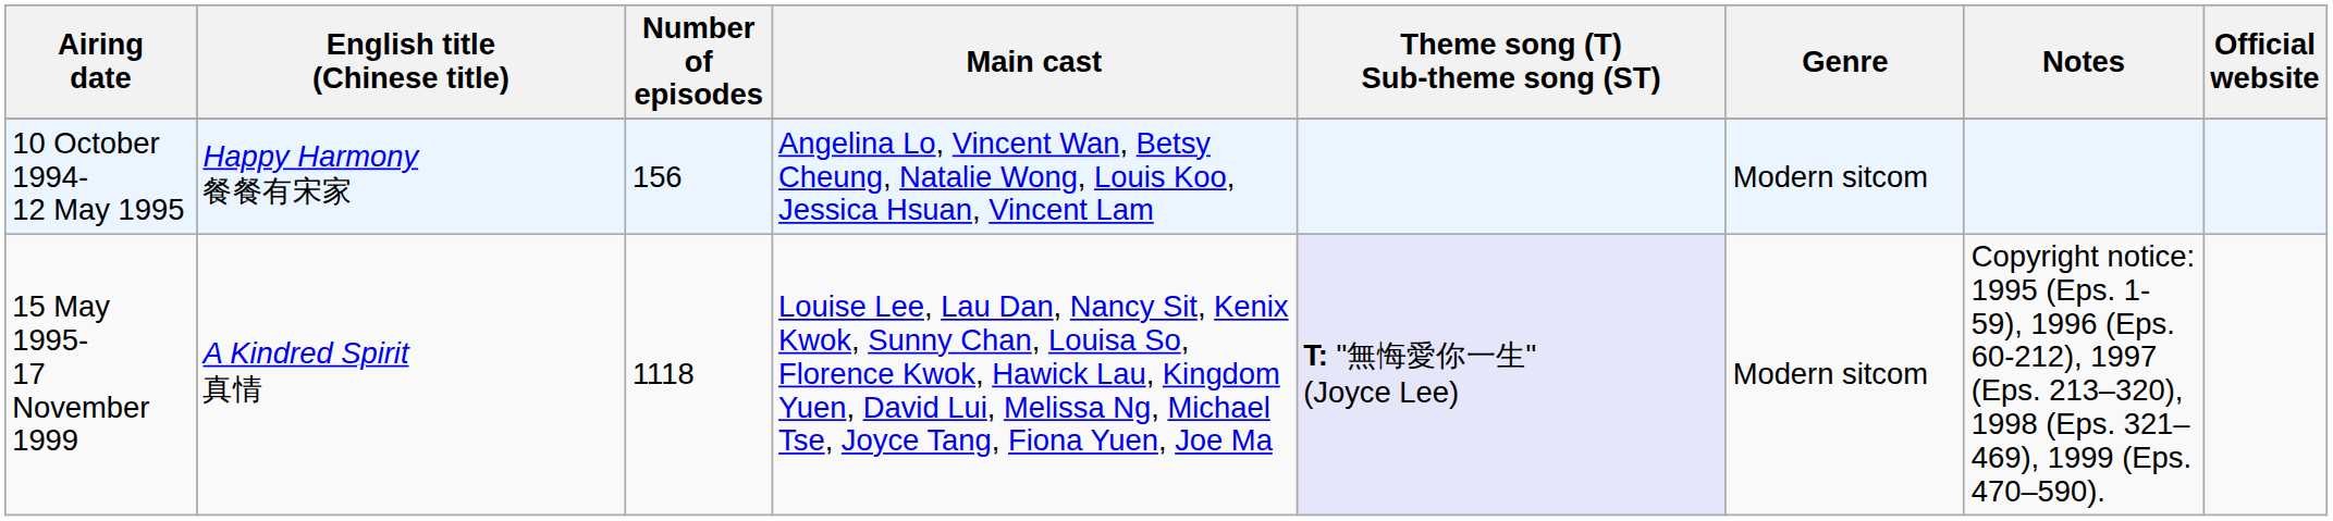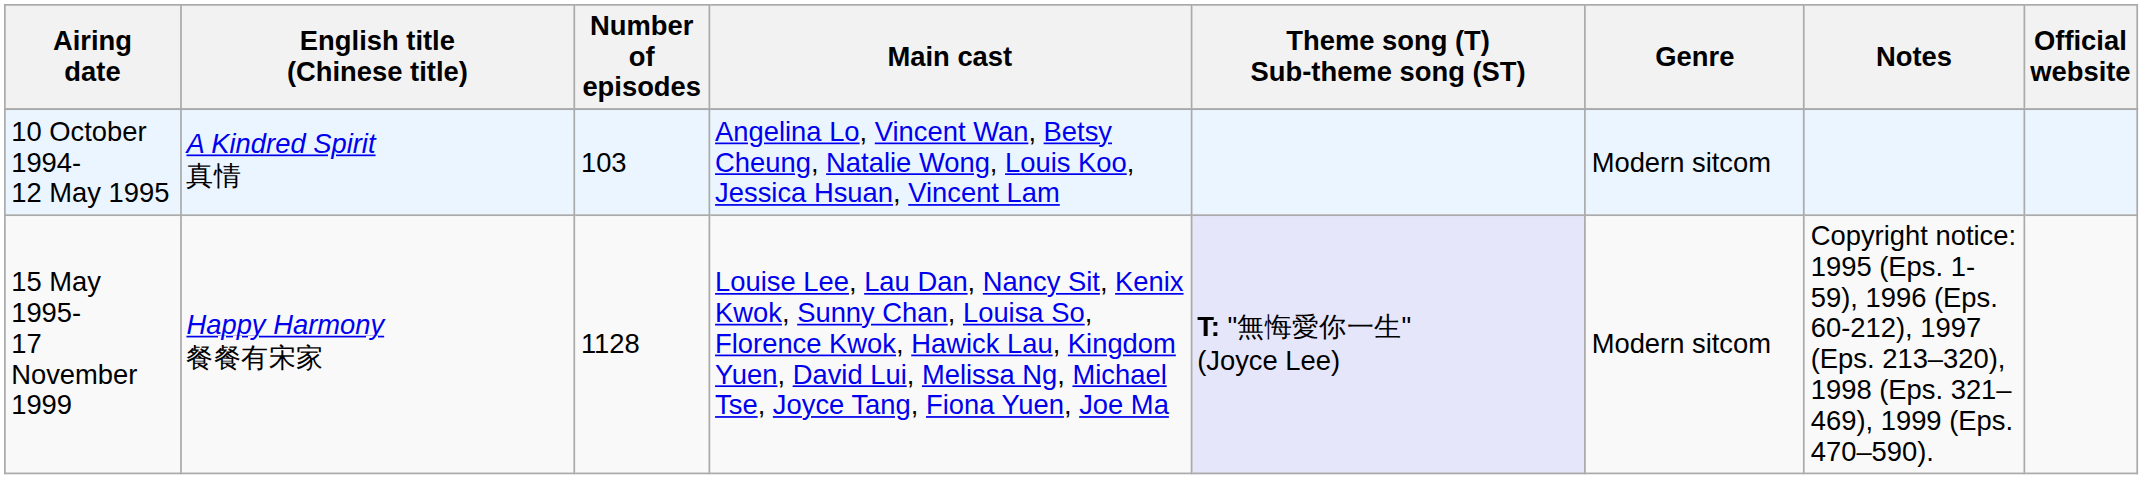 <table class="wikitable sortable">
 <tr>
 <th align=center width=8% bgcolor="silver">Airing<br>date</th>
 <th align=center width=18% bgcolor="silver">English title <br> (Chinese title)</th>
 <th align=center width=5% bgcolor="silver">Number of episodes</th>
 <th align=center width=22% bgcolor="silver">Main cast</th>
 <th align=center width=18% bgcolor="silver">Theme song (T) <br>Sub-theme song (ST)</th>
 <th align=center width=10% bgcolor="silver">Genre</th>
 <th align=center width=10% bgcolor="silver">Notes</th>
 <th align=center width=1% bgcolor="silver">Official website</th>
 </tr>
 <tr>
 </tr>
 <tr ---- bgcolor="#ebf5ff">
 <td>10 October 1994- <br> 12 May 1995</td>
-<td><em><a href='#'>Happy Harmony</a></em> <br> 餐餐有宋家</td>
-<td>156</td>
+<td><em><a href='#'>A Kindred Spirit</a></em> <br> 真情</td>
+<td>103</td>
 <td><a href='#'>Angelina Lo</a>, <a href='#'>Vincent Wan</a>, <a href='#'>Betsy Cheung</a>, <a href='#'>Natalie Wong</a>, <a href='#'>Louis Koo</a>, <a href='#'>Jessica Hsuan</a>, <a href='#'>Vincent Lam</a></td>
 <td></td>
 <td>Modern sitcom</td>
 <td></td>
 <td></td>
 </tr>
 <tr>
 <td>15 May 1995- <br> 17 November 1999</td>
-<td><em><a href='#'>A Kindred Spirit</a></em> <br> 真情</td>
-<td>1118</td>
+<td><em><a href='#'>Happy Harmony</a></em> <br> 餐餐有宋家</td>
+<td>1128</td>
 <td><a href='#'>Louise Lee</a>, <a href='#'>Lau Dan</a>, <a href='#'>Nancy Sit</a>, <a href='#'>Kenix Kwok</a>, <a href='#'>Sunny Chan</a>, <a href='#'>Louisa So</a>, <a href='#'>Florence Kwok</a>, <a href='#'>Hawick Lau</a>, <a href='#'>Kingdom Yuen</a>, <a href='#'>David Lui</a>, <a href='#'>Melissa Ng</a>, <a href='#'>Michael Tse</a>, <a href='#'>Joyce Tang</a>, <a href='#'>Fiona Yuen</a>, <a href='#'>Joe Ma</a></td>
 <td style="background: lavender;"><strong>T:</strong> "無悔愛你一生" <br>(Joyce Lee)</td>
 <td>Modern sitcom</td>
 <td>Copyright notice: 1995 (Eps. 1-59), 1996 (Eps. 60-212), 1997 (Eps. 213–320), 1998 (Eps. 321–469), 1999 (Eps. 470–590).</td>
 <td> </td>
 </tr>
 </table>
